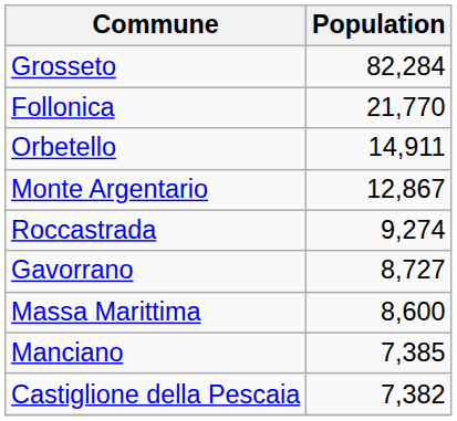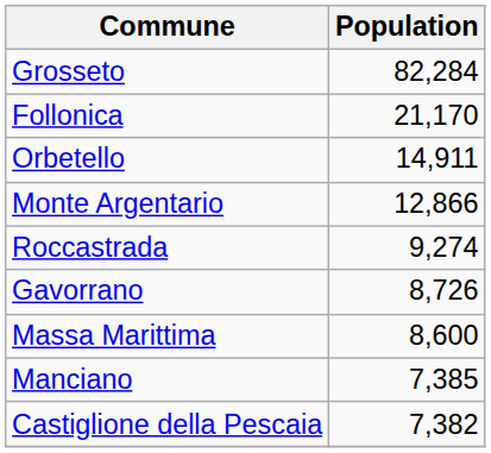 <table class="wikitable sortable">
 <tr>
 <th>Commune</th>
 <th>Population</th>
 </tr>
 <tr>
 <td><a href='#'>Grosseto</a></td>
 <td align="right">82,284</td>
 </tr>
 <tr>
 <td><a href='#'>Follonica</a></td>
-<td align="right">21,770</td>
+<td align="right">21,170</td>
 </tr>
 <tr>
 <td><a href='#'>Orbetello</a></td>
 <td align="right">14,911</td>
 </tr>
 <tr>
 <td><a href='#'>Monte Argentario</a></td>
-<td align="right">12,867</td>
+<td align="right">12,866</td>
 </tr>
 <tr>
 <td><a href='#'>Roccastrada</a></td>
 <td align="right">9,274</td>
 </tr>
 <tr>
 <td><a href='#'>Gavorrano</a></td>
-<td align="right">8,727</td>
+<td align="right">8,726</td>
 </tr>
 <tr>
 <td><a href='#'>Massa Marittima</a></td>
 <td align="right">8,600</td>
 </tr>
 <tr>
 <td><a href='#'>Manciano</a></td>
 <td align="right">7,385</td>
 </tr>
 <tr>
 <td><a href='#'>Castiglione della Pescaia</a></td>
 <td align="right">7,382</td>
 </tr>
 <tr>
 </tr>
 </table>
